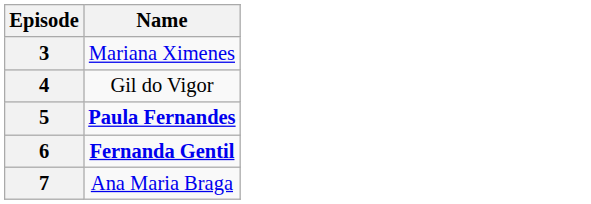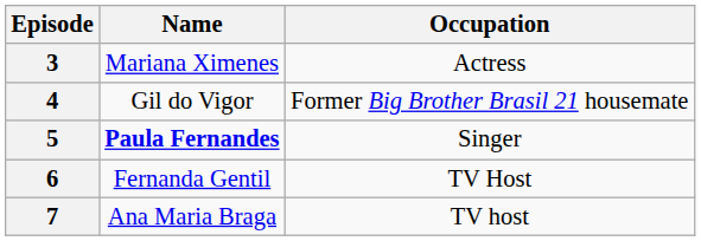 <table class="wikitable plainrowheaders" style="text-align: center;">
 <tr>
 <th>Episode</th>
 <th>Name</th>
+<th>Occupation</th>
 </tr>
 <tr>
 <th>3</th>
 <td><a href='#'>Mariana Ximenes</a></td>
+<td>Actress</td>
 </tr>
 <tr>
 <th>4</th>
 <td>Gil do Vigor</td>
+<td>Former <em><a href='#'>Big Brother Brasil 21</a></em> housemate</td>
 </tr>
 <tr>
 <th>5</th>
 <td><strong><a href='#'>Paula Fernandes</a></strong></td>
+<td>Singer</td>
 </tr>
 <tr>
 <th>6</th>
-<td><strong><a href='#'>Fernanda Gentil</a></strong></td>
+<td><a href='#'>Fernanda Gentil</a></td>
+<td>TV Host</td>
 </tr>
 <tr>
 <th>7</th>
 <td><a href='#'>Ana Maria Braga</a></td>
+<td>TV host</td>
 </tr>
 </table>
